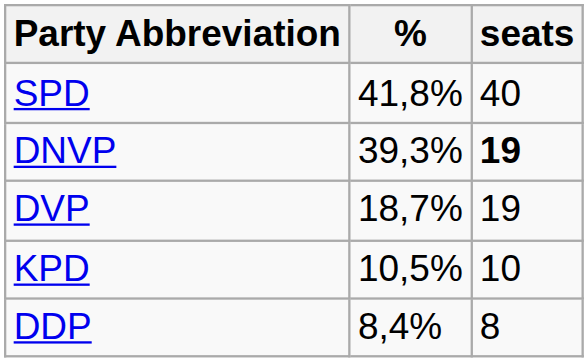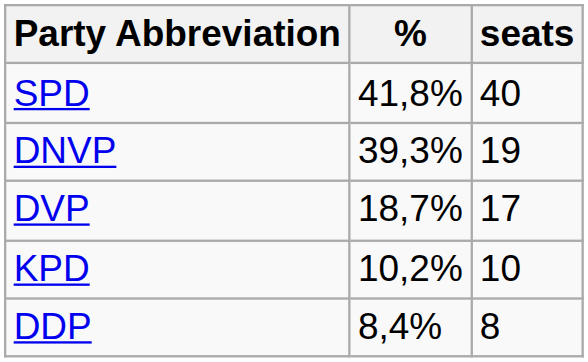 <table class="wikitable">
 <tr>
 <th>Party Abbreviation</th>
 <th>%</th>
 <th>seats</th>
 </tr>
 <tr>
 <td><a href='#'>SPD</a></td>
 <td>41,8%</td>
 <td>40</td>
 </tr>
 <tr>
 <td><a href='#'>DNVP</a></td>
 <td>39,3%</td>
-<td><strong>19</strong></td>
+<td>19</td>
 </tr>
 <tr>
 <td><a href='#'>DVP</a></td>
 <td>18,7%</td>
-<td>19</td>
+<td>17</td>
 </tr>
 <tr>
 <td><a href='#'>KPD</a></td>
-<td>10,5%</td>
+<td>10,2%</td>
 <td>10</td>
 </tr>
 <tr>
 <td><a href='#'>DDP</a></td>
 <td>8,4%</td>
 <td>8</td>
 </tr>
 </table>
